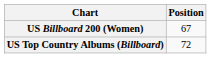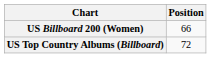 <table class="wikitable plainrowheaders" style="text-align:center;">
 <tr>
 <th>Chart</th>
 <th>Position</th>
 </tr>
 <tr>
 <th scope="row">US <em>Billboard</em> 200 (Women)</th>
-<td>67</td>
+<td>66</td>
 </tr>
 <tr>
 <th scope="row">US Top Country Albums (<em>Billboard</em>)</th>
 <td>72</td>
 </tr>
 </table>
